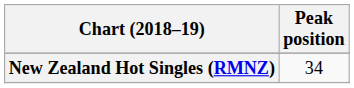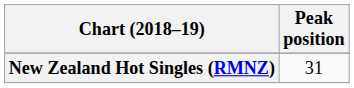 <table class="wikitable sortable plainrowheaders" style="text-align:center">
 <tr>
 <th>Chart (2018–19)</th>
 <th>Peak<br>position</th>
 </tr>
 <tr>
 </tr>
 <tr>
 <th scope="row">New Zealand Hot Singles (<a href='#'>RMNZ</a>)</th>
-<td>34</td>
+<td>31</td>
 </tr>
 <tr>
 </tr>
 <tr>
 </tr>
 <tr>
 </tr>
 </table>
